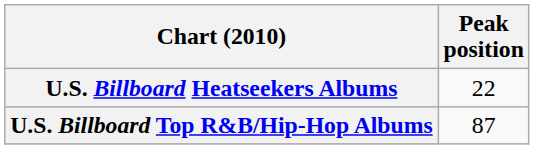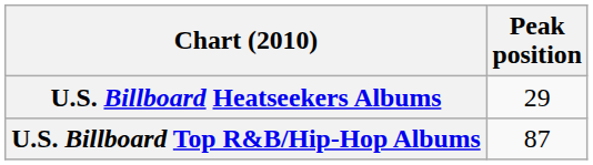 <table class="wikitable sortable plainrowheaders">
 <tr>
 <th>Chart (2010)</th>
 <th>Peak<br>position</th>
 </tr>
 <tr>
 <th scope="row">U.S. <em><a href='#'>Billboard</a></em> <a href='#'>Heatseekers Albums</a></th>
-<td style="text-align:center;">22</td>
+<td style="text-align:center;">29</td>
 </tr>
 <tr>
 <th scope="row">U.S. <em>Billboard</em> <a href='#'>Top R&B/Hip-Hop Albums</a></th>
 <td style="text-align:center;">87</td>
 </tr>
 </table>
